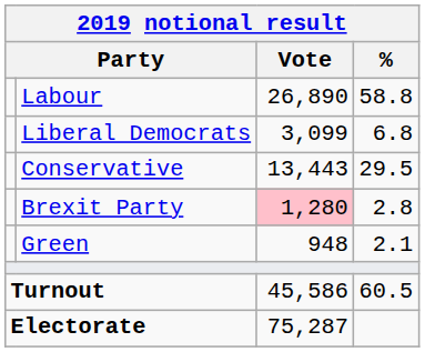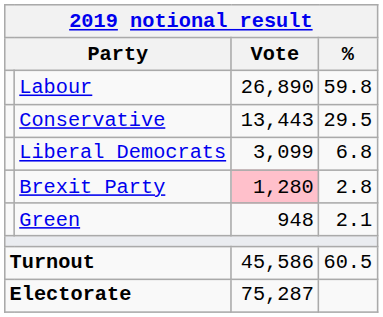 <table class="wikitable">
 <tr>
 <th colspan="4"><a href='#'>2019</a> <a href='#'>notional result</a></th>
 </tr>
 <tr>
 <th bgcolor="#DDDDFF" width="130px" colspan="2">Party</th>
 <th bgcolor="#DDDDFF" width="50px">Vote</th>
 <th bgcolor="#DDDDFF" width="30px">%</th>
 </tr>
 <tr>
 <td></td>
 <td><a href='#'>Labour</a></td>
 <td align=right>26,890</td>
-<td align=right>58.8</td>
+<td align=right>59.8</td>
+</tr>
+<tr>
+<td></td>
+<td><a href='#'>Conservative</a></td>
+<td align=right>13,443</td>
+<td align=right>29.5</td>
 </tr>
 <tr>
 <td></td>
 <td><a href='#'>Liberal Democrats</a></td>
 <td align=right>3,099</td>
 <td align=right>6.8</td>
-</tr>
-<tr>
-<td></td>
-<td><a href='#'>Conservative</a></td>
-<td align=right>13,443</td>
-<td align=right>29.5</td>
 </tr>
 <tr>
 <td></td>
 <td><a href='#'>Brexit Party</a></td>
 <td align=right style="background: pink;">1,280</td>
 <td align=right>2.8</td>
 </tr>
 <tr>
 <td></td>
 <td><a href='#'>Green</a></td>
 <td align=right>948</td>
 <td align=right>2.1</td>
 </tr>
 <tr>
 <td colspan="4" bgcolor="#EAECF0"></td>
 </tr>
 <tr>
 <td colspan="2"><strong>Turnout</strong></td>
 <td align=right>45,586</td>
 <td align=right>60.5</td>
 </tr>
 <tr>
 <td colspan="2"><strong>Electorate</strong></td>
 <td align=right>75,287</td>
 </tr>
 </table>
